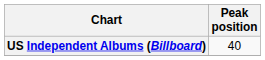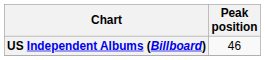 <table class="wikitable plainrowheaders sortable" style="text-align:center;" border="1">
 <tr>
 <th scope="col">Chart</th>
 <th scope="col">Peak<br>position</th>
 </tr>
 <tr>
 <th scope="row">US <a href='#'>Independent Albums</a> (<em><a href='#'>Billboard</a></em>)</th>
-<td>40</td>
+<td>46</td>
 </tr>
 <tr>
 </tr>
 </table>
